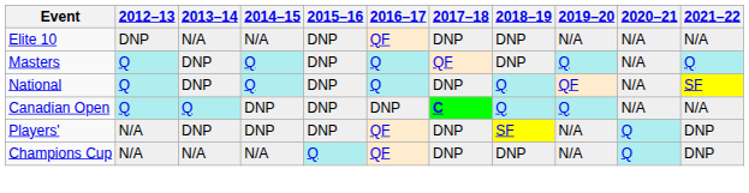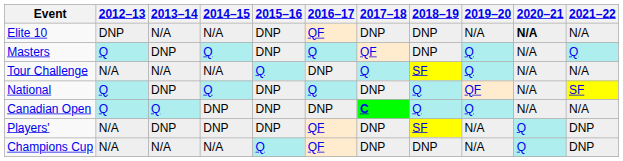 <table class="wikitable">
 <tr>
 <th>Event</th>
 <th><a href='#'>2012–13</a></th>
 <th><a href='#'>2013–14</a></th>
 <th><a href='#'>2014–15</a></th>
 <th><a href='#'>2015–16</a></th>
 <th><a href='#'>2016–17</a></th>
 <th><a href='#'>2017–18</a></th>
 <th><a href='#'>2018–19</a></th>
 <th><a href='#'>2019–20</a></th>
 <th><a href='#'>2020–21</a></th>
 <th><a href='#'>2021–22</a></th>
 </tr>
 <tr>
 <td><a href='#'>Elite 10</a></td>
 <td style="background:#EFEFEF;">DNP</td>
 <td style="background:#EFEFEF;">N/A</td>
 <td style="background:#EFEFEF;">N/A</td>
 <td style="background:#EFEFEF;">DNP</td>
 <td style="background:#ffebcd;"><a href='#'>QF</a></td>
 <td style="background:#EFEFEF;">DNP</td>
 <td style="background:#EFEFEF;">DNP</td>
 <td style="background:#EFEFEF;">N/A</td>
-<td style="background:#EFEFEF;">N/A</td>
+<td style="background:#EFEFEF;"><strong>N/A</strong></td>
 <td style="background:#EFEFEF;">N/A</td>
 </tr>
 <tr>
 <td><a href='#'>Masters</a></td>
 <td style="background:#afeeee;"><a href='#'>Q</a></td>
 <td style="background:#EFEFEF;">DNP</td>
 <td style="background:#afeeee;"><a href='#'>Q</a></td>
 <td style="background:#EFEFEF;">DNP</td>
 <td style="background:#afeeee;"><a href='#'>Q</a></td>
 <td style="background:#ffebcd;"><a href='#'>QF</a></td>
 <td style="background:#EFEFEF;">DNP</td>
 <td style="background:#afeeee;"><a href='#'>Q</a></td>
 <td style="background:#EFEFEF;">N/A</td>
 <td style="background:#afeeee;"><a href='#'>Q</a></td>
+</tr>
+<tr>
+<td><a href='#'>Tour Challenge</a></td>
+<td style="background:#EFEFEF;">N/A</td>
+<td style="background:#EFEFEF;">N/A</td>
+<td style="background:#EFEFEF;">N/A</td>
+<td style="background:#afeeee;"><a href='#'>Q</a></td>
+<td style="background:#EFEFEF;">DNP</td>
+<td style="background:#afeeee;"><a href='#'>Q</a></td>
+<td style="background:yellow;"><a href='#'>SF</a></td>
+<td style="background:#afeeee;"><a href='#'>Q</a></td>
+<td style="background:#EFEFEF;">N/A</td>
+<td style="background:#EFEFEF;">N/A</td>
 </tr>
 <tr>
 <td><a href='#'>National</a></td>
 <td style="background:#afeeee;"><a href='#'>Q</a></td>
 <td style="background:#EFEFEF;">DNP</td>
 <td style="background:#afeeee;"><a href='#'>Q</a></td>
 <td style="background:#EFEFEF;">DNP</td>
 <td style="background:#afeeee;"><a href='#'>Q</a></td>
 <td style="background:#EFEFEF;">DNP</td>
 <td style="background:#afeeee;"><a href='#'>Q</a></td>
 <td style="background:#ffebcd;"><a href='#'>QF</a></td>
 <td style="background:#EFEFEF;">N/A</td>
 <td style="background:yellow;"><a href='#'>SF</a></td>
 </tr>
 <tr>
 <td><a href='#'>Canadian Open</a></td>
 <td style="background:#afeeee;"><a href='#'>Q</a></td>
 <td style="background:#afeeee;"><a href='#'>Q</a></td>
 <td style="background:#EFEFEF;">DNP</td>
 <td style="background:#EFEFEF;">DNP</td>
 <td style="background:#EFEFEF;">DNP</td>
 <td style="background:#00FF00;"><strong><a href='#'>C</a></strong></td>
 <td style="background:#afeeee;"><a href='#'>Q</a></td>
 <td style="background:#afeeee;"><a href='#'>Q</a></td>
 <td style="background:#EFEFEF;">N/A</td>
 <td style="background:#EFEFEF;">N/A</td>
 </tr>
 <tr>
 <td><a href='#'>Players'</a></td>
 <td style="background:#EFEFEF;">N/A</td>
 <td style="background:#EFEFEF;">DNP</td>
 <td style="background:#EFEFEF;">DNP</td>
 <td style="background:#EFEFEF;">DNP</td>
 <td style="background:#ffebcd;"><a href='#'>QF</a></td>
 <td style="background:#EFEFEF;">DNP</td>
 <td style="background:yellow;"><a href='#'>SF</a></td>
 <td style="background:#EFEFEF;">N/A</td>
 <td style="background:#afeeee;"><a href='#'>Q</a></td>
 <td style="background:#EFEFEF;">DNP</td>
 </tr>
 <tr>
 <td><a href='#'>Champions Cup</a></td>
 <td style="background:#EFEFEF;">N/A</td>
 <td style="background:#EFEFEF;">N/A</td>
 <td style="background:#EFEFEF;">N/A</td>
 <td style="background:#afeeee;"><a href='#'>Q</a></td>
 <td style="background:#ffebcd;"><a href='#'>QF</a></td>
 <td style="background:#EFEFEF;">DNP</td>
 <td style="background:#EFEFEF;">DNP</td>
 <td style="background:#EFEFEF;">N/A</td>
 <td style="background:#afeeee;"><a href='#'>Q</a></td>
 <td style="background:#EFEFEF;">DNP</td>
 </tr>
 </table>
